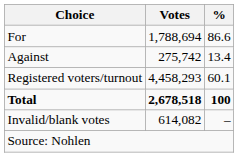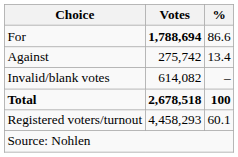 <table class=wikitable style=text-align:right>
 <tr>
 <th>Choice</th>
 <th>Votes</th>
 <th>%</th>
 </tr>
 <tr>
 <td align=left>For</td>
-<td>1,788,694</td>
+<td><strong>1,788,694</strong></td>
 <td>86.6</td>
 </tr>
 <tr>
 <td align=left>Against</td>
 <td>275,742</td>
 <td>13.4</td>
 </tr>
 <tr>
-<td align=left>Registered voters/turnout</td>
-<td>4,458,293</td>
-<td>60.1</td>
+<td align=left>Invalid/blank votes</td>
+<td>614,082</td>
+<td>–</td>
 </tr>
 <tr>
 <td align=left><strong>Total</strong></td>
 <td><strong>2,678,518</strong></td>
 <td><strong>100</strong></td>
 </tr>
 <tr>
-<td align=left>Invalid/blank votes</td>
-<td>614,082</td>
-<td>–</td>
+<td align=left>Registered voters/turnout</td>
+<td>4,458,293</td>
+<td>60.1</td>
 </tr>
 <tr>
 <td align=left colspan=3>Source: Nohlen</td>
 </tr>
 </table>
